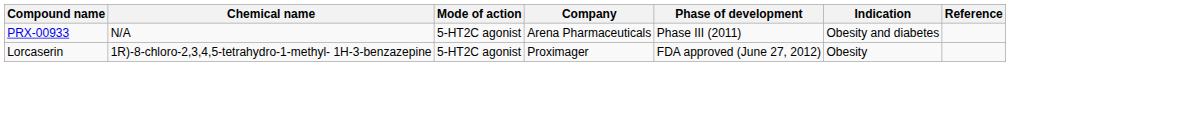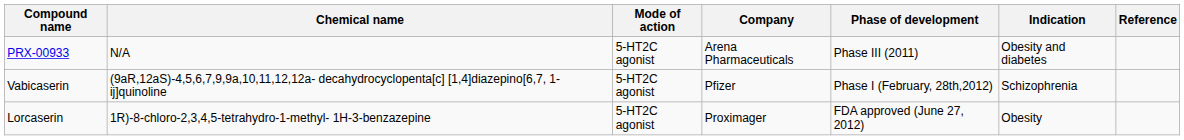 <table class="wikitable">
 <tr>
 <th>Compound name</th>
 <th>Chemical name</th>
 <th>Mode of action</th>
 <th>Company</th>
 <th>Phase of development</th>
 <th>Indication</th>
 <th>Reference</th>
 </tr>
 <tr>
 <td><a href='#'>PRX-00933</a></td>
 <td>N/A</td>
 <td>5-HT2C agonist</td>
 <td>Arena Pharmaceuticals</td>
 <td>Phase III (2011)</td>
 <td>Obesity and diabetes</td>
 <td></td>
 </tr>
 <tr>
+<td>Vabicaserin</td>
+<td>(9aR,12aS)-4,5,6,7,9,9a,10,11,12,12a- decahydrocyclopenta[c] [1,4]diazepino[6,7, 1-ij]quinoline</td>
+<td>5-HT2C agonist</td>
+<td>Pfizer</td>
+<td>Phase I (February, 28th,2012)</td>
+<td>Schizophrenia</td>
+<td></td>
+</tr>
+<tr>
 <td>Lorcaserin</td>
 <td>1R)-8-chloro-2,3,4,5-tetrahydro-1-methyl- 1H-3-benzazepine</td>
 <td>5-HT2C agonist</td>
 <td>Proximager</td>
 <td>FDA approved (June 27, 2012)</td>
 <td>Obesity</td>
 <td></td>
 </tr>
 </table>
